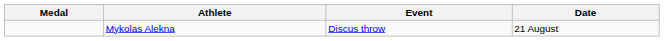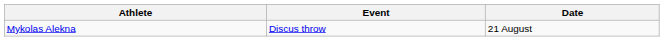 <table class="wikitable" style="font-size:90%" width=60%>
 <tr>
-<th>Medal</th>
 <th>Athlete</th>
 <th>Event</th>
 <th>Date</th>
 </tr>
 <tr>
-<td></td>
 <td><a href='#'>Mykolas Alekna</a></td>
 <td><a href='#'>Discus throw</a></td>
 <td>21 August</td>
 </tr>
 </table>
